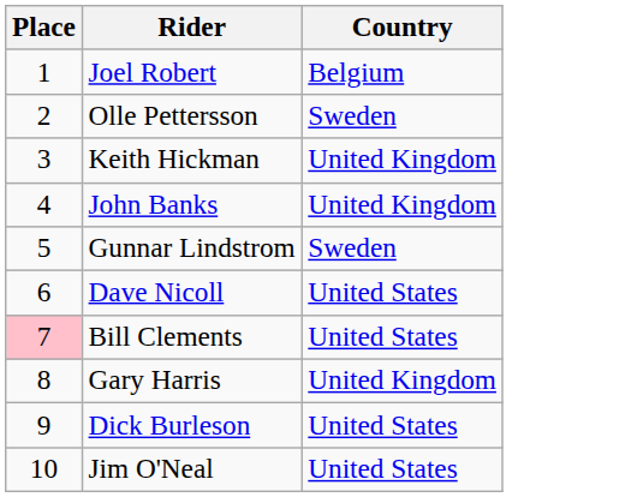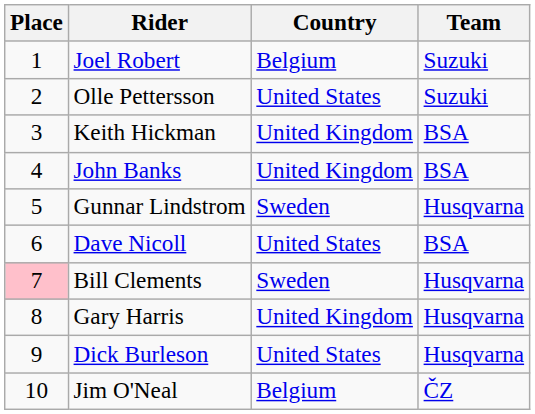 <table class="wikitable">
 <tr>
 <th>Place</th>
 <th>Rider</th>
 <th>Country</th>
+<th>Team</th>
 </tr>
 <tr>
 <td align="center">1</td>
 <td> <a href='#'>Joel Robert</a></td>
 <td><a href='#'>Belgium</a></td>
+<td><a href='#'>Suzuki</a></td>
 </tr>
 <tr>
 <td align="center">2</td>
 <td> Olle Pettersson</td>
-<td><a href='#'>Sweden</a></td>
+<td><a href='#'>United States</a></td>
+<td><a href='#'>Suzuki</a></td>
 </tr>
 <tr>
 <td align="center">3</td>
 <td> Keith Hickman</td>
 <td><a href='#'>United Kingdom</a></td>
+<td><a href='#'>BSA</a></td>
 </tr>
 <tr>
 <td align="center">4</td>
 <td> <a href='#'>John Banks</a></td>
 <td><a href='#'>United Kingdom</a></td>
+<td><a href='#'>BSA</a></td>
 </tr>
 <tr>
 <td align="center">5</td>
 <td> Gunnar Lindstrom</td>
 <td><a href='#'>Sweden</a></td>
+<td><a href='#'>Husqvarna</a></td>
 </tr>
 <tr>
 <td align="center">6</td>
 <td> <a href='#'>Dave Nicoll</a></td>
 <td><a href='#'>United States</a></td>
+<td><a href='#'>BSA</a></td>
 </tr>
 <tr>
 <td align="center" style="background: pink;">7</td>
 <td> Bill Clements</td>
-<td><a href='#'>United States</a></td>
+<td><a href='#'>Sweden</a></td>
+<td><a href='#'>Husqvarna</a></td>
 </tr>
 <tr>
 <td align="center">8</td>
 <td> Gary Harris</td>
 <td><a href='#'>United Kingdom</a></td>
+<td><a href='#'>Husqvarna</a></td>
 </tr>
 <tr>
 <td align="center">9</td>
 <td> <a href='#'>Dick Burleson</a></td>
 <td><a href='#'>United States</a></td>
+<td><a href='#'>Husqvarna</a></td>
 </tr>
 <tr>
 <td align="center">10</td>
 <td> Jim O'Neal</td>
-<td><a href='#'>United States</a></td>
+<td><a href='#'>Belgium</a></td>
+<td><a href='#'>ČZ</a></td>
 </tr>
 </table>
